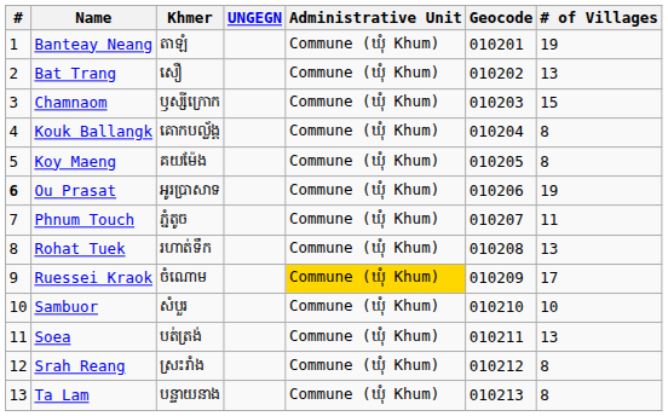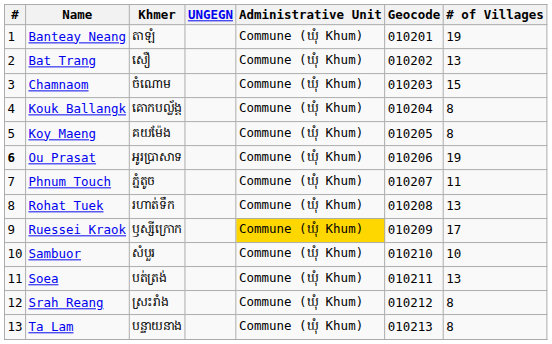 <table class="wikitable sortable">
 <tr>
 <th>#</th>
 <th>Name</th>
 <th>Khmer</th>
 <th><a href='#'>UNGEGN</a></th>
 <th>Administrative Unit</th>
 <th>Geocode</th>
 <th># of Villages</th>
 </tr>
 <tr>
 <td>1</td>
 <td><a href='#'>Banteay Neang</a></td>
 <td>តាឡំ</td>
 <td></td>
 <td>Commune (ឃុំ Khum)</td>
 <td>010201</td>
 <td>19</td>
 </tr>
 <tr>
 <td>2</td>
 <td><a href='#'>Bat Trang</a></td>
 <td>សឿ</td>
 <td></td>
 <td>Commune (ឃុំ Khum)</td>
 <td>010202</td>
 <td>13</td>
 </tr>
 <tr>
 <td>3</td>
 <td><a href='#'>Chamnaom</a></td>
-<td>ឫស្សីក្រោក</td>
+<td>ចំណោម</td>
 <td></td>
 <td>Commune (ឃុំ Khum)</td>
 <td>010203</td>
 <td>15</td>
 </tr>
 <tr>
 <td>4</td>
 <td><a href='#'>Kouk Ballangk</a></td>
 <td>គោកបល្ល័ង្គ</td>
 <td></td>
 <td>Commune (ឃុំ Khum)</td>
 <td>010204</td>
 <td>8</td>
 </tr>
 <tr>
 <td>5</td>
 <td><a href='#'>Koy Maeng</a></td>
 <td>គយម៉ែង</td>
 <td></td>
 <td>Commune (ឃុំ Khum)</td>
 <td>010205</td>
 <td>8</td>
 </tr>
 <tr>
 <td><strong>6</strong></td>
 <td><a href='#'>Ou Prasat</a></td>
 <td>អូរប្រាសាទ</td>
 <td></td>
 <td>Commune (ឃុំ Khum)</td>
 <td>010206</td>
 <td>19</td>
 </tr>
 <tr>
 <td>7</td>
 <td><a href='#'>Phnum Touch</a></td>
 <td>ភ្នំតូច</td>
 <td></td>
 <td>Commune (ឃុំ Khum)</td>
 <td>010207</td>
 <td>11</td>
 </tr>
 <tr>
 <td>8</td>
 <td><a href='#'>Rohat Tuek</a></td>
 <td>រហាត់ទឹក</td>
 <td></td>
 <td>Commune (ឃុំ Khum)</td>
 <td>010208</td>
 <td>13</td>
 </tr>
 <tr>
 <td>9</td>
 <td><a href='#'>Ruessei Kraok</a></td>
-<td>ចំណោម</td>
+<td>ឫស្សីក្រោក</td>
 <td></td>
 <td style="background: gold;">Commune (ឃុំ Khum)</td>
 <td>010209</td>
 <td>17</td>
 </tr>
 <tr>
 <td>10</td>
 <td><a href='#'>Sambuor</a></td>
 <td>សំបួរ</td>
 <td></td>
 <td>Commune (ឃុំ Khum)</td>
 <td>010210</td>
 <td>10</td>
 </tr>
 <tr>
 <td>11</td>
 <td><a href='#'>Soea</a></td>
 <td>បត់ត្រង់</td>
 <td></td>
 <td>Commune (ឃុំ Khum)</td>
 <td>010211</td>
 <td>13</td>
 </tr>
 <tr>
 <td>12</td>
 <td><a href='#'>Srah Reang</a></td>
 <td>ស្រះរាំង</td>
 <td></td>
 <td>Commune (ឃុំ Khum)</td>
 <td>010212</td>
 <td>8</td>
 </tr>
 <tr>
 <td>13</td>
 <td><a href='#'>Ta Lam</a></td>
 <td>បន្ទាយនាង</td>
 <td></td>
 <td>Commune (ឃុំ Khum)</td>
 <td>010213</td>
 <td>8</td>
 </tr>
 <tr>
 </tr>
 </table>
